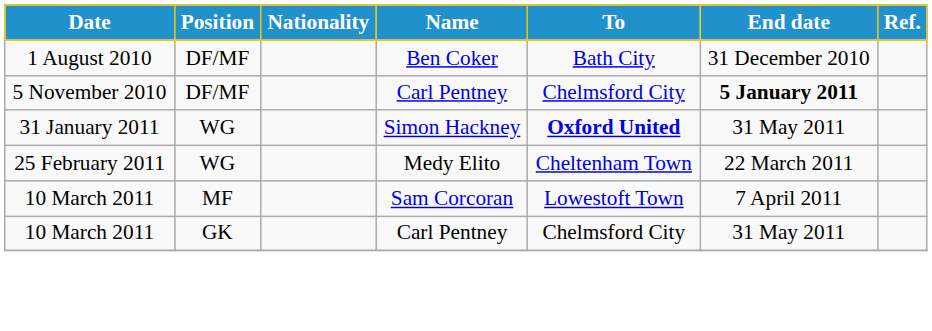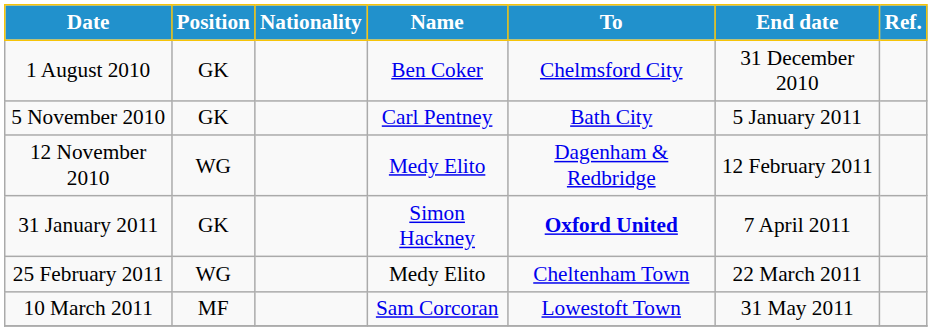 <table class="wikitable" style="text-align:center; font-size:90%; width:100%;">
 <tr>
 <th style="background:#2191CC; color:white; border:1px solid #F7C408; text-align:center;">Date</th>
 <th style="background:#2191CC; color:white; border:1px solid #F7C408; text-align:center;">Position</th>
 <th style="background:#2191CC; color:white; border:1px solid #F7C408; text-align:center;">Nationality</th>
 <th style="background:#2191CC; color:white; border:1px solid #F7C408; text-align:center;">Name</th>
 <th style="background:#2191CC; color:white; border:1px solid #F7C408; text-align:center;">To</th>
 <th style="background:#2191CC; color:white; border:1px solid #F7C408; text-align:center;">End date</th>
 <th style="background:#2191CC; color:white; border:1px solid #F7C408; text-align:center;">Ref.</th>
 </tr>
 <tr>
 <td>1 August 2010</td>
-<td>DF/MF</td>
+<td>GK</td>
 <td></td>
 <td><a href='#'>Ben Coker</a></td>
-<td> <a href='#'>Bath City</a></td>
+<td> <a href='#'>Chelmsford City</a></td>
 <td>31 December 2010</td>
 <td></td>
 </tr>
 <tr>
 <td>5 November 2010</td>
-<td>DF/MF</td>
+<td>GK</td>
 <td></td>
 <td><a href='#'>Carl Pentney</a></td>
-<td> <a href='#'>Chelmsford City</a></td>
-<td><strong>5 January 2011</strong></td>
+<td> <a href='#'>Bath City</a></td>
+<td>5 January 2011</td>
+<td></td>
+</tr>
+<tr>
+<td>12 November 2010</td>
+<td>WG</td>
+<td></td>
+<td><a href='#'>Medy Elito</a></td>
+<td> <a href='#'>Dagenham & Redbridge</a></td>
+<td>12 February 2011</td>
 <td></td>
 </tr>
 <tr>
 <td>31 January 2011</td>
-<td>WG</td>
+<td>GK</td>
 <td></td>
 <td><a href='#'>Simon Hackney</a></td>
 <td><strong> <a href='#'>Oxford United</a></strong></td>
-<td>31 May 2011</td>
+<td>7 April 2011</td>
 <td></td>
 </tr>
 <tr>
 <td>25 February 2011</td>
 <td>WG</td>
 <td></td>
 <td>Medy Elito</td>
 <td> <a href='#'>Cheltenham Town</a></td>
 <td>22 March 2011</td>
 <td></td>
 </tr>
 <tr>
 <td>10 March 2011</td>
 <td>MF</td>
 <td></td>
 <td><a href='#'>Sam Corcoran</a></td>
 <td> <a href='#'>Lowestoft Town</a></td>
-<td>7 April 2011</td>
-<td></td>
-</tr>
-<tr>
-<td>10 March 2011</td>
-<td>GK</td>
-<td></td>
-<td>Carl Pentney</td>
-<td> Chelmsford City</td>
 <td>31 May 2011</td>
 <td></td>
 </tr>
 <tr>
 </tr>
 </table>
